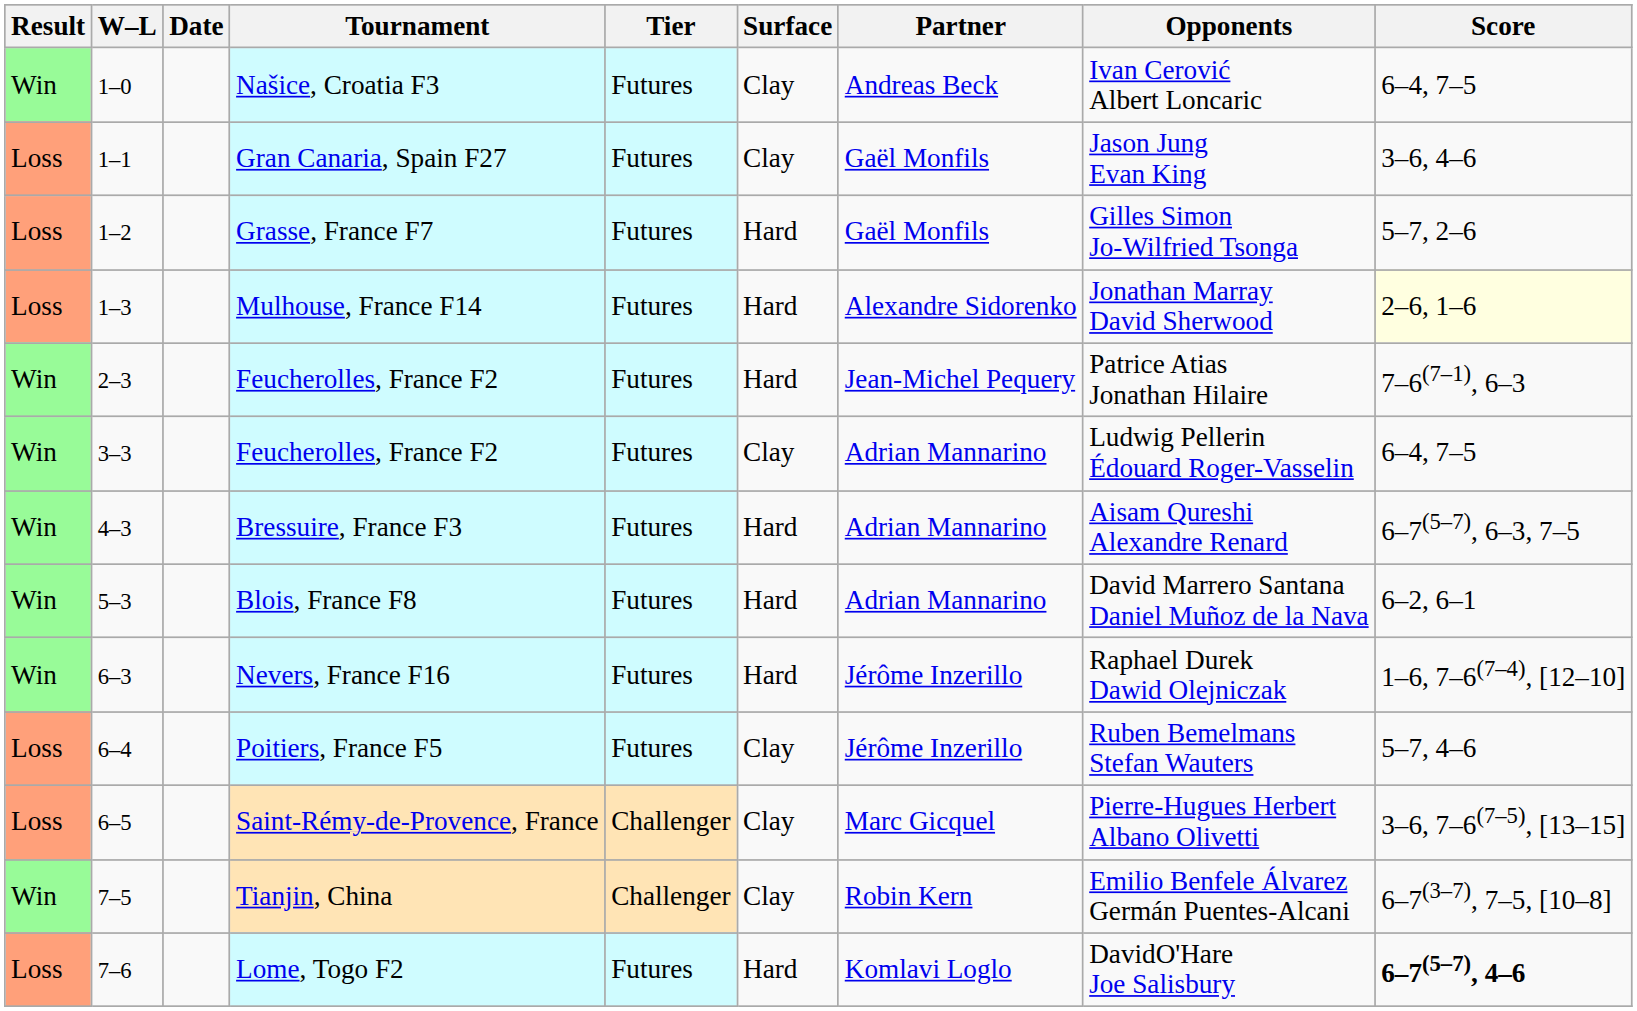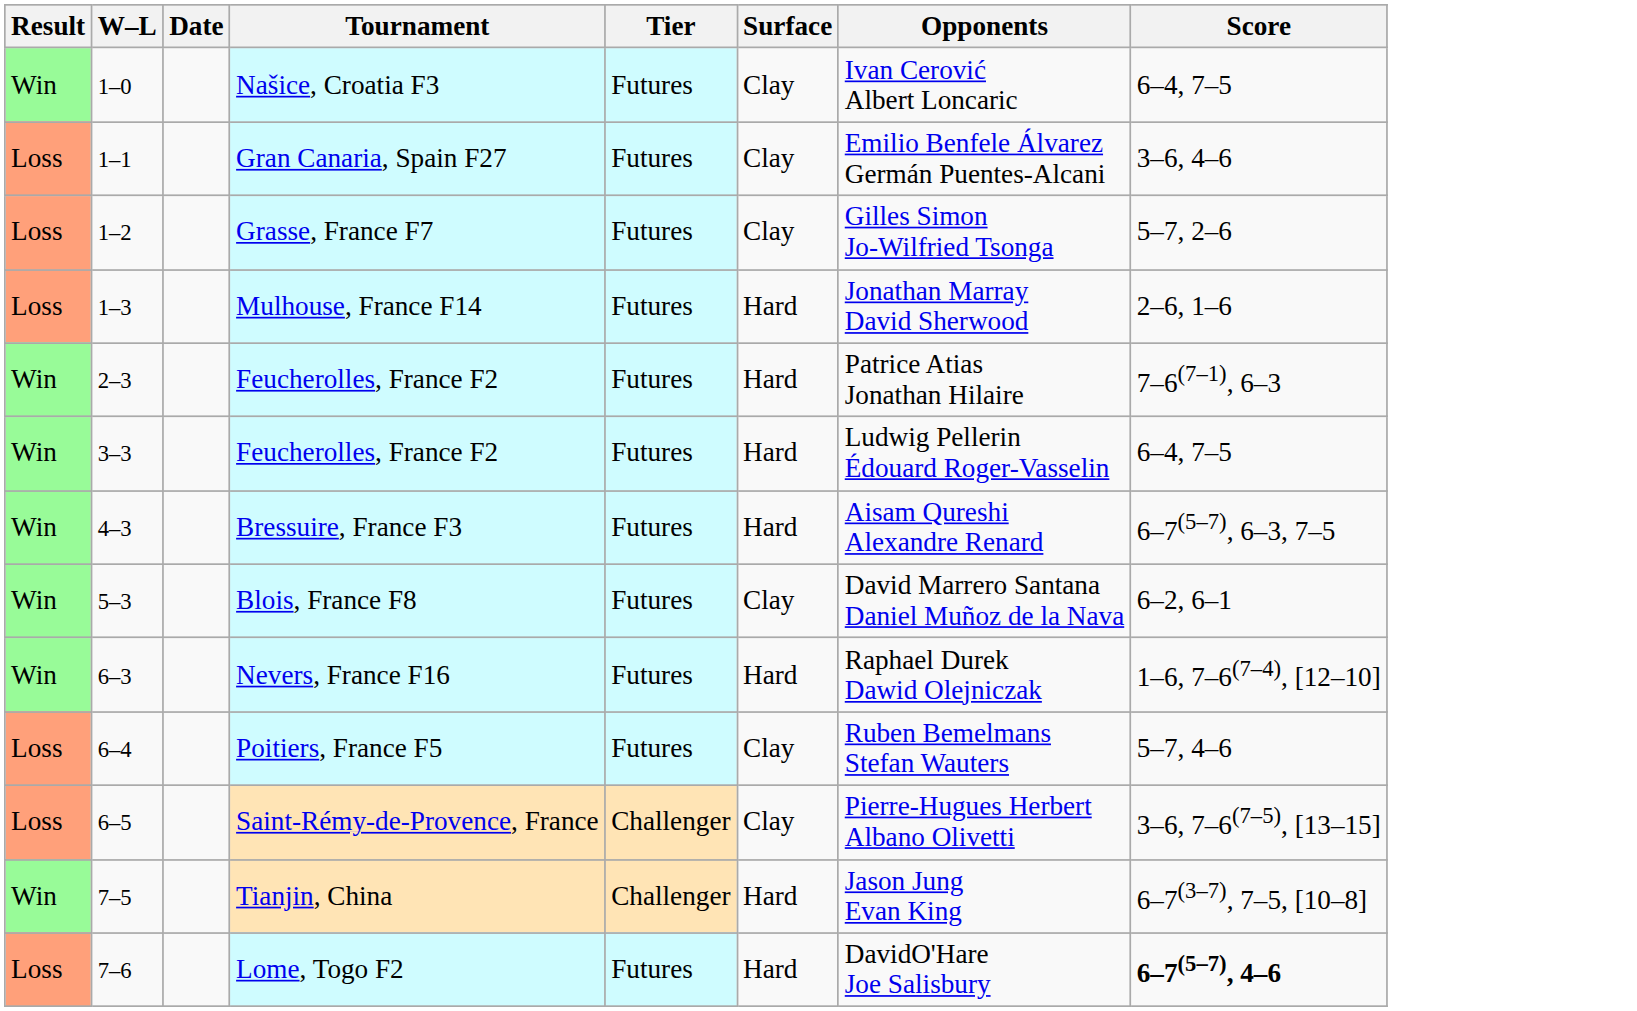 <table class="sortable wikitable">
 <tr>
 <th>Result</th>
 <th class="unsortable">W–L</th>
 <th>Date</th>
 <th>Tournament</th>
 <th>Tier</th>
 <th>Surface</th>
-<th>Partner</th>
 <th>Opponents</th>
 <th class="unsortable">Score</th>
 </tr>
 <tr>
 <td bgcolor=98FB98>Win</td>
 <td><small>1–0</small></td>
 <td></td>
 <td style=background:#cffcff><a href='#'>Našice</a>, Croatia F3</td>
 <td style=background:#cffcff>Futures</td>
 <td>Clay</td>
-<td> <a href='#'>Andreas Beck</a></td>
 <td> <a href='#'>Ivan Cerović</a> <br> Albert Loncaric</td>
 <td>6–4, 7–5</td>
 </tr>
 <tr>
 <td bgcolor=FFA07A>Loss</td>
 <td><small>1–1</small></td>
 <td></td>
 <td style=background:#cffcff><a href='#'>Gran Canaria</a>, Spain F27</td>
 <td style=background:#cffcff>Futures</td>
 <td>Clay</td>
-<td> <a href='#'>Gaël Monfils</a></td>
-<td> <a href='#'>Jason Jung</a> <br> <a href='#'>Evan King</a></td>
+<td> <a href='#'>Emilio Benfele Álvarez</a> <br> Germán Puentes-Alcani</td>
 <td>3–6, 4–6</td>
 </tr>
 <tr>
 <td bgcolor=FFA07A>Loss</td>
 <td><small>1–2</small></td>
 <td></td>
 <td style=background:#cffcff><a href='#'>Grasse</a>, France F7</td>
 <td style=background:#cffcff>Futures</td>
-<td>Hard</td>
-<td> <a href='#'>Gaël Monfils</a></td>
+<td>Clay</td>
 <td> <a href='#'>Gilles Simon</a> <br> <a href='#'>Jo-Wilfried Tsonga</a></td>
 <td>5–7, 2–6</td>
 </tr>
 <tr>
 <td bgcolor=FFA07A>Loss</td>
 <td><small>1–3</small></td>
 <td></td>
 <td style=background:#cffcff><a href='#'>Mulhouse</a>, France F14</td>
 <td style=background:#cffcff>Futures</td>
 <td>Hard</td>
-<td> <a href='#'>Alexandre Sidorenko</a></td>
 <td> <a href='#'>Jonathan Marray</a> <br> <a href='#'>David Sherwood</a></td>
-<td style="background: lightyellow;">2–6, 1–6</td>
+<td>2–6, 1–6</td>
 </tr>
 <tr>
 <td bgcolor=98FB98>Win</td>
 <td><small>2–3</small></td>
 <td></td>
 <td style=background:#cffcff><a href='#'>Feucherolles</a>, France F2</td>
 <td style=background:#cffcff>Futures</td>
 <td>Hard</td>
-<td> <a href='#'>Jean-Michel Pequery</a></td>
 <td> Patrice Atias <br> Jonathan Hilaire</td>
 <td>7–6<sup>(7–1)</sup>, 6–3</td>
 </tr>
 <tr>
 <td bgcolor=98FB98>Win</td>
 <td><small>3–3</small></td>
 <td></td>
 <td style=background:#cffcff><a href='#'>Feucherolles</a>, France F2</td>
 <td style=background:#cffcff>Futures</td>
-<td>Clay</td>
-<td> <a href='#'>Adrian Mannarino</a></td>
+<td>Hard</td>
 <td> Ludwig Pellerin <br> <a href='#'>Édouard Roger-Vasselin</a></td>
 <td>6–4, 7–5</td>
 </tr>
 <tr>
 <td bgcolor=98FB98>Win</td>
 <td><small>4–3</small></td>
 <td></td>
 <td style=background:#cffcff><a href='#'>Bressuire</a>, France F3</td>
 <td style=background:#cffcff>Futures</td>
 <td>Hard</td>
-<td> <a href='#'>Adrian Mannarino</a></td>
 <td> <a href='#'>Aisam Qureshi</a> <br> <a href='#'>Alexandre Renard</a></td>
 <td>6–7<sup>(5–7)</sup>, 6–3, 7–5</td>
 </tr>
 <tr>
 <td bgcolor=98FB98>Win</td>
 <td><small>5–3</small></td>
 <td></td>
 <td style=background:#cffcff><a href='#'>Blois</a>, France F8</td>
 <td style=background:#cffcff>Futures</td>
-<td>Hard</td>
-<td> <a href='#'>Adrian Mannarino</a></td>
+<td>Clay</td>
 <td> David Marrero Santana <br> <a href='#'>Daniel Muñoz de la Nava</a></td>
 <td>6–2, 6–1</td>
 </tr>
 <tr>
 <td bgcolor=98FB98>Win</td>
 <td><small>6–3</small></td>
 <td></td>
 <td style=background:#cffcff><a href='#'>Nevers</a>, France F16</td>
 <td style=background:#cffcff>Futures</td>
 <td>Hard</td>
-<td> <a href='#'>Jérôme Inzerillo</a></td>
 <td> Raphael Durek <br> <a href='#'>Dawid Olejniczak</a></td>
 <td>1–6, 7–6<sup>(7–4)</sup>, [12–10]</td>
 </tr>
 <tr>
 <td bgcolor=FFA07A>Loss</td>
 <td><small>6–4</small></td>
 <td></td>
 <td style=background:#cffcff><a href='#'>Poitiers</a>, France F5</td>
 <td style=background:#cffcff>Futures</td>
 <td>Clay</td>
-<td> <a href='#'>Jérôme Inzerillo</a></td>
 <td> <a href='#'>Ruben Bemelmans</a> <br> <a href='#'>Stefan Wauters</a></td>
 <td>5–7, 4–6</td>
 </tr>
 <tr>
 <td bgcolor=FFA07A>Loss</td>
 <td><small>6–5</small></td>
 <td></td>
 <td style=background:moccasin><a href='#'>Saint-Rémy-de-Provence</a>, France</td>
 <td style=background:moccasin>Challenger</td>
 <td>Clay</td>
-<td> <a href='#'>Marc Gicquel</a></td>
 <td> <a href='#'>Pierre-Hugues Herbert</a> <br> <a href='#'>Albano Olivetti</a></td>
 <td>3–6, 7–6<sup>(7–5)</sup>, [13–15]</td>
 </tr>
 <tr>
 <td bgcolor=98FB98>Win</td>
 <td><small>7–5</small></td>
 <td></td>
 <td style=background:moccasin><a href='#'>Tianjin</a>, China</td>
 <td style=background:moccasin>Challenger</td>
-<td>Clay</td>
-<td> <a href='#'>Robin Kern</a></td>
-<td> <a href='#'>Emilio Benfele Álvarez</a> <br> Germán Puentes-Alcani</td>
+<td>Hard</td>
+<td> <a href='#'>Jason Jung</a> <br> <a href='#'>Evan King</a></td>
 <td>6–7<sup>(3–7)</sup>, 7–5, [10–8]</td>
 </tr>
 <tr>
 <td bgcolor=FFA07A>Loss</td>
 <td><small>7–6</small></td>
 <td></td>
 <td style=background:#cffcff><a href='#'>Lome</a>, Togo F2</td>
 <td style=background:#cffcff>Futures</td>
 <td>Hard</td>
-<td> <a href='#'>Komlavi Loglo</a></td>
 <td> DavidO'Hare <br> <a href='#'>Joe Salisbury</a></td>
 <td><strong>6–7<sup>(5–7)</sup>, 4–6</strong></td>
 </tr>
 </table>
